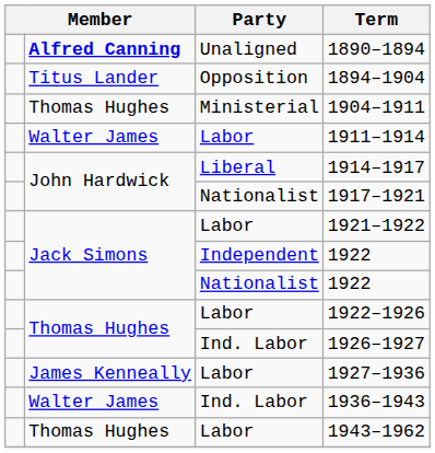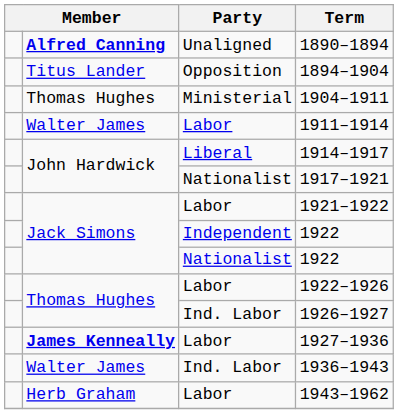 <table class="wikitable">
 <tr>
 <th colspan="2">Member</th>
 <th>Party</th>
 <th>Term</th>
 </tr>
 <tr>
 <td> </td>
 <td><strong><a href='#'>Alfred Canning</a></strong></td>
 <td>Unaligned</td>
 <td>1890–1894</td>
 </tr>
 <tr>
 <td> </td>
 <td><a href='#'>Titus Lander</a></td>
 <td>Opposition</td>
 <td>1894–1904</td>
 </tr>
 <tr>
 <td> </td>
 <td>Thomas Hughes</td>
 <td>Ministerial</td>
 <td>1904–1911</td>
 </tr>
 <tr>
 <td> </td>
 <td><a href='#'>Walter James</a></td>
 <td><a href='#'>Labor</a></td>
 <td>1911–1914</td>
 </tr>
 <tr>
 <td> </td>
 <td rowspan="2">John Hardwick</td>
 <td><a href='#'>Liberal</a></td>
 <td>1914–1917</td>
 </tr>
 <tr>
 <td> </td>
 <td>Nationalist</td>
 <td>1917–1921</td>
 </tr>
 <tr>
 <td> </td>
 <td rowspan="3"><a href='#'>Jack Simons</a></td>
 <td>Labor</td>
 <td>1921–1922</td>
 </tr>
 <tr>
 <td> </td>
 <td><a href='#'>Independent</a></td>
 <td>1922</td>
 </tr>
 <tr>
 <td> </td>
 <td><a href='#'>Nationalist</a></td>
 <td>1922</td>
 </tr>
 <tr>
 <td> </td>
 <td rowspan="2"><a href='#'>Thomas Hughes</a></td>
 <td>Labor</td>
 <td>1922–1926</td>
 </tr>
 <tr>
 <td> </td>
 <td>Ind. Labor</td>
 <td>1926–1927</td>
 </tr>
 <tr>
 <td> </td>
-<td><a href='#'>James Kenneally</a></td>
+<td><strong><a href='#'>James Kenneally</a></strong></td>
 <td>Labor</td>
 <td>1927–1936</td>
 </tr>
 <tr>
 <td> </td>
 <td><a href='#'>Walter James</a></td>
 <td>Ind. Labor</td>
 <td>1936–1943</td>
 </tr>
 <tr>
 <td> </td>
-<td>Thomas Hughes</td>
+<td><a href='#'>Herb Graham</a></td>
 <td>Labor</td>
 <td>1943–1962</td>
 </tr>
 <tr>
 </tr>
 </table>
